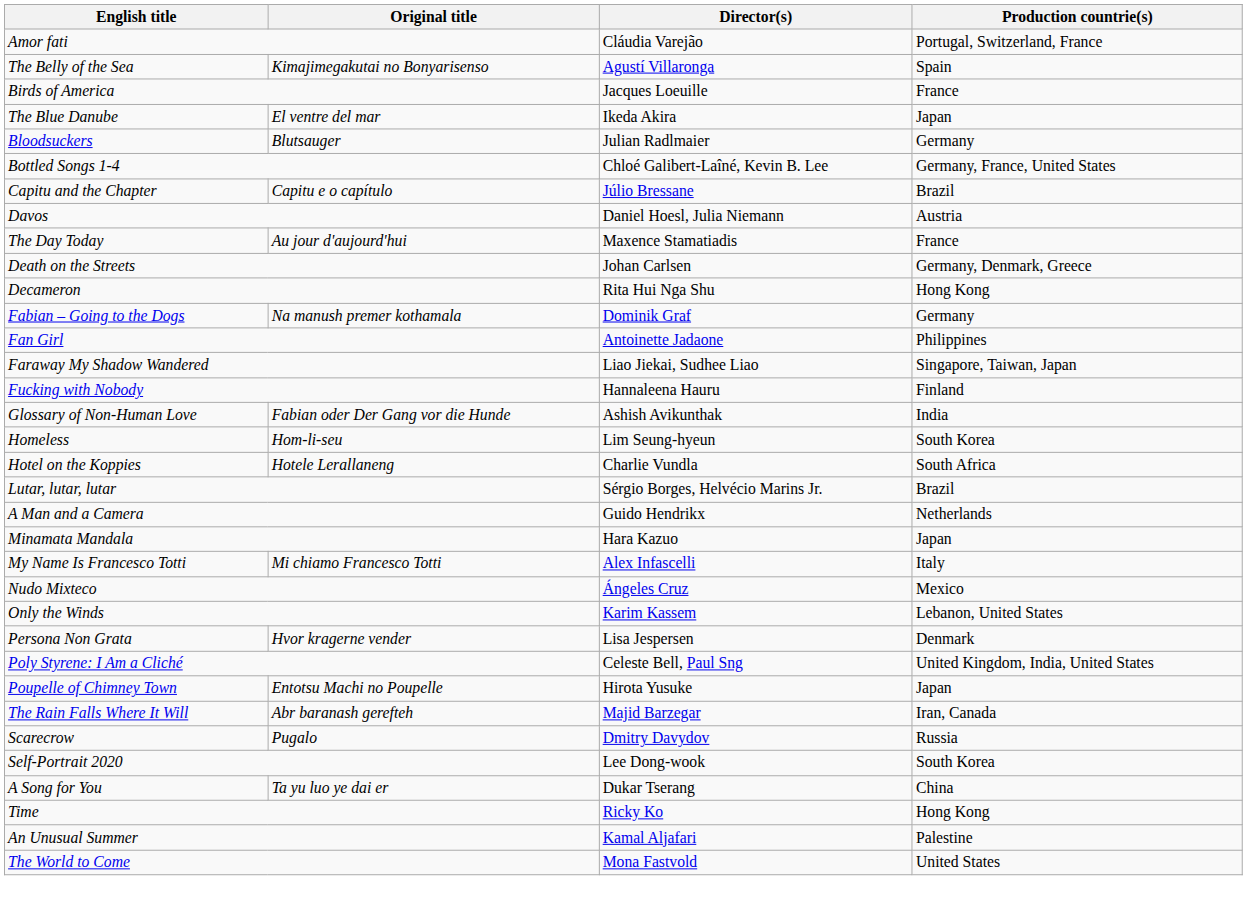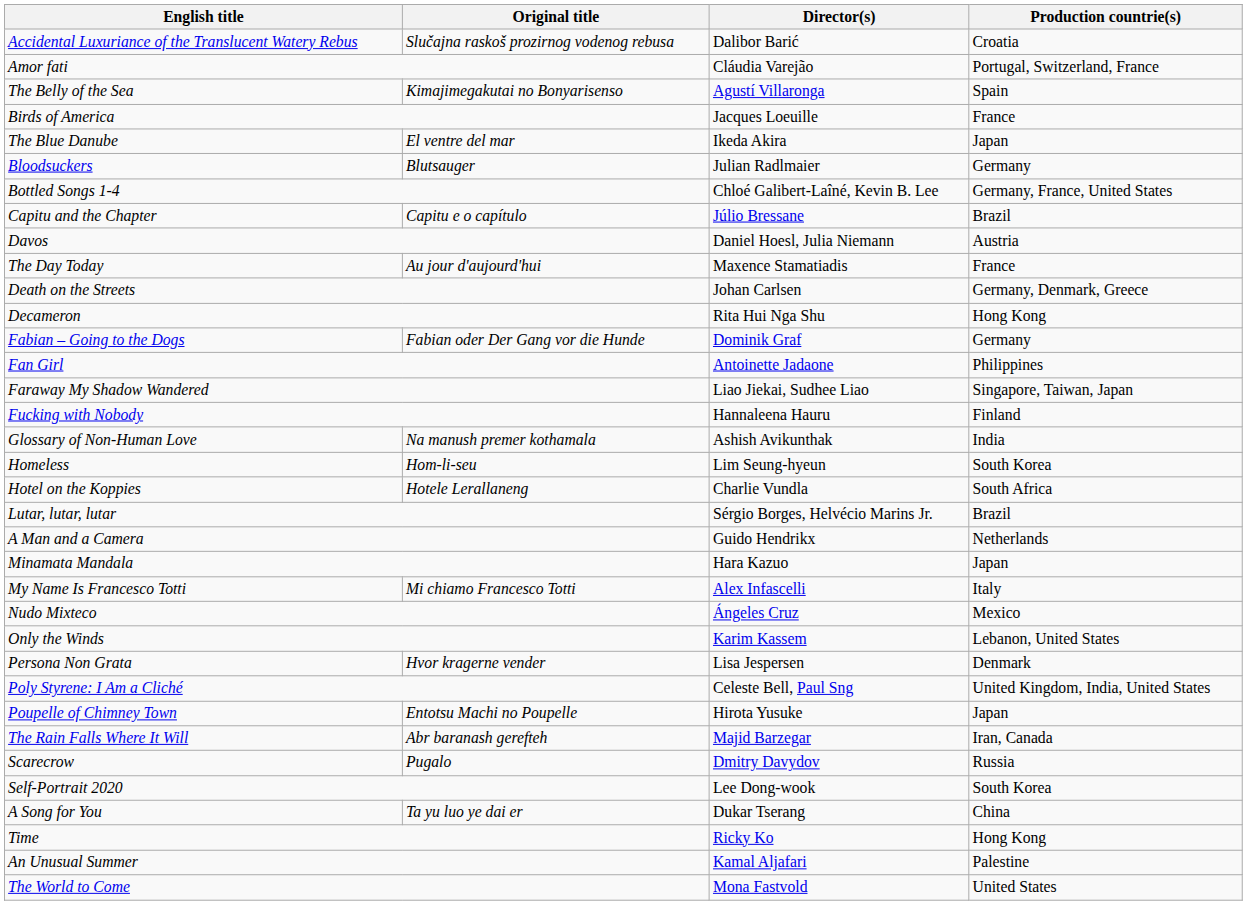 <table class="sortable wikitable" style="width:100%; margin-bottom:4px" cellpadding="5">
 <tr>
 <th scope="col">English title</th>
 <th scope="col">Original title</th>
 <th scope="col">Director(s)</th>
 <th scope="col">Production countrie(s)</th>
+</tr>
+<tr>
+<td><em><a href='#'>Accidental Luxuriance of the Translucent Watery Rebus</a></em></td>
+<td><em>Slučajna raskoš prozirnog vodenog rebusa</em></td>
+<td>Dalibor Barić</td>
+<td>Croatia</td>
 </tr>
 <tr>
 <td colspan="2"><em>Amor fati</em></td>
 <td>Cláudia Varejão</td>
 <td>Portugal, Switzerland, France</td>
 </tr>
 <tr>
 <td><em>The Belly of the Sea</em></td>
 <td><em>Kimajimegakutai no Bonyarisenso</em></td>
 <td><a href='#'>Agustí Villaronga</a></td>
 <td>Spain</td>
 </tr>
 <tr>
 <td colspan="2"><em>Birds of America</em></td>
 <td>Jacques Loeuille</td>
 <td>France</td>
 </tr>
 <tr>
 <td><em>The Blue Danube</em></td>
 <td><em>El ventre del mar</em></td>
 <td>Ikeda Akira</td>
 <td>Japan</td>
 </tr>
 <tr>
 <td><em><a href='#'>Bloodsuckers</a></em></td>
 <td><em>Blutsauger</em></td>
 <td>Julian Radlmaier</td>
 <td>Germany</td>
 </tr>
 <tr>
 <td colspan="2"><em>Bottled Songs 1-4</em></td>
 <td>Chloé Galibert-Laîné, Kevin B. Lee</td>
 <td>Germany, France, United States</td>
 </tr>
 <tr>
 <td><em>Capitu and the Chapter</em></td>
 <td><em>Capitu e o capítulo</em></td>
 <td><a href='#'>Júlio Bressane</a></td>
 <td>Brazil</td>
 </tr>
 <tr>
 <td colspan="2"><em>Davos</em></td>
 <td>Daniel Hoesl, Julia Niemann</td>
 <td>Austria</td>
 </tr>
 <tr>
 <td><em>The Day Today</em></td>
 <td><em>Au jour d'aujourd'hui</em></td>
 <td>Maxence Stamatiadis</td>
 <td>France</td>
 </tr>
 <tr>
 <td colspan="2"><em>Death on the Streets</em></td>
 <td>Johan Carlsen</td>
 <td>Germany, Denmark, Greece</td>
 </tr>
 <tr>
 <td colspan="2"><em>Decameron</em></td>
 <td>Rita Hui Nga Shu</td>
 <td>Hong Kong</td>
 </tr>
 <tr>
 <td><em><a href='#'>Fabian – Going to the Dogs</a></em></td>
-<td><em>Na manush premer kothamala</em></td>
+<td><em>Fabian oder Der Gang vor die Hunde</em></td>
 <td><a href='#'>Dominik Graf</a></td>
 <td>Germany</td>
 </tr>
 <tr>
 <td colspan="2"><em><a href='#'>Fan Girl</a></em></td>
 <td><a href='#'>Antoinette Jadaone</a></td>
 <td>Philippines</td>
 </tr>
 <tr>
 <td colspan="2"><em>Faraway My Shadow Wandered</em></td>
 <td>Liao Jiekai, Sudhee Liao</td>
 <td>Singapore, Taiwan, Japan</td>
 </tr>
 <tr>
 <td colspan="2"><em><a href='#'>Fucking with Nobody</a></em></td>
 <td>Hannaleena Hauru</td>
 <td>Finland</td>
 </tr>
 <tr>
 <td><em>Glossary of Non-Human Love</em></td>
-<td><em>Fabian oder Der Gang vor die Hunde</em></td>
+<td><em>Na manush premer kothamala</em></td>
 <td>Ashish Avikunthak</td>
 <td>India</td>
 </tr>
 <tr>
 <td><em>Homeless</em></td>
 <td><em>Hom-li-seu</em></td>
 <td>Lim Seung-hyeun</td>
 <td>South Korea</td>
 </tr>
 <tr>
 <td><em>Hotel on the Koppies</em></td>
 <td><em>Hotele Lerallaneng</em></td>
 <td>Charlie Vundla</td>
 <td>South Africa</td>
 </tr>
 <tr>
 <td colspan="2"><em>Lutar, lutar, lutar</em></td>
 <td>Sérgio Borges, Helvécio Marins Jr.</td>
 <td>Brazil</td>
 </tr>
 <tr>
 <td colspan="2"><em>A Man and a Camera</em></td>
 <td>Guido Hendrikx</td>
 <td>Netherlands</td>
 </tr>
 <tr>
 <td colspan="2"><em>Minamata Mandala</em></td>
 <td>Hara Kazuo</td>
 <td>Japan</td>
 </tr>
 <tr>
 <td><em>My Name Is Francesco Totti</em></td>
 <td><em>Mi chiamo Francesco Totti</em></td>
 <td><a href='#'>Alex Infascelli</a></td>
 <td>Italy</td>
 </tr>
 <tr>
 <td colspan="2"><em>Nudo Mixteco</em></td>
 <td><a href='#'>Ángeles Cruz</a></td>
 <td>Mexico</td>
 </tr>
 <tr>
 <td colspan="2"><em>Only the Winds</em></td>
 <td><a href='#'>Karim Kassem</a></td>
 <td>Lebanon, United States</td>
 </tr>
 <tr>
 <td><em>Persona Non Grata</em></td>
 <td><em>Hvor kragerne vender</em></td>
 <td>Lisa Jespersen</td>
 <td>Denmark</td>
 </tr>
 <tr>
 <td colspan="2"><em><a href='#'>Poly Styrene: I Am a Cliché</a></em></td>
 <td>Celeste Bell, <a href='#'>Paul Sng</a></td>
 <td>United Kingdom, India, United States</td>
 </tr>
 <tr>
 <td><em><a href='#'>Poupelle of Chimney Town</a></em></td>
 <td><em>Entotsu Machi no Poupelle</em></td>
 <td>Hirota Yusuke</td>
 <td>Japan</td>
 </tr>
 <tr>
 <td><em><a href='#'>The Rain Falls Where It Will</a></em></td>
 <td><em>Abr baranash gerefteh</em></td>
 <td><a href='#'>Majid Barzegar</a></td>
 <td>Iran, Canada</td>
 </tr>
 <tr>
 <td><em>Scarecrow</em></td>
 <td><em>Pugalo</em></td>
 <td><a href='#'>Dmitry Davydov</a></td>
 <td>Russia</td>
 </tr>
 <tr>
 <td colspan="2"><em>Self-Portrait 2020</em></td>
 <td>Lee Dong-wook</td>
 <td>South Korea</td>
 </tr>
 <tr>
 <td><em>A Song for You</em></td>
 <td><em>Ta yu luo ye dai er</em></td>
 <td>Dukar Tserang</td>
 <td>China</td>
 </tr>
 <tr>
 <td colspan="2"><em>Time</em></td>
 <td><a href='#'>Ricky Ko</a></td>
 <td>Hong Kong</td>
 </tr>
 <tr>
 <td colspan="2"><em>An Unusual Summer</em></td>
 <td><a href='#'>Kamal Aljafari</a></td>
 <td>Palestine</td>
 </tr>
 <tr>
 <td colspan="2"><em><a href='#'>The World to Come</a></em></td>
 <td><a href='#'>Mona Fastvold</a></td>
 <td>United States</td>
 </tr>
 </table>
